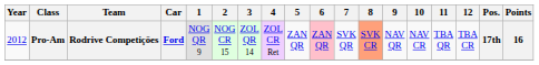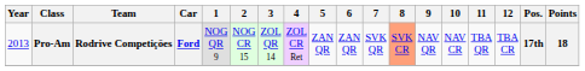 <table class="wikitable" border="1" style="text-align:center; font-size:90%;">
 <tr>
 <th>Year</th>
 <th>Class</th>
 <th>Team</th>
 <th>Car</th>
 <th>1</th>
 <th>2</th>
 <th>3</th>
 <th>4</th>
 <th>5</th>
 <th>6</th>
 <th>7</th>
 <th>8</th>
 <th>9</th>
 <th>10</th>
 <th>11</th>
 <th>12</th>
 <th>Pos.</th>
 <th>Points</th>
 </tr>
 <tr>
-<td><a href='#'>2012</a></td>
+<td><a href='#'>2013</a></td>
 <th>Pro-Am</th>
 <th>Rodrive Competiçöes</th>
 <th><a href='#'>Ford</a></th>
 <td style="background:#DFDFDF;"><a href='#'>NOG<br>QR</a><br><small>9<br></small></td>
 <td style="background:#DFFFDF;"><a href='#'>NOG<br>CR</a><br><small>15<br></small></td>
 <td style="background:#DFFFDF;"><a href='#'>ZOL<br>QR</a><br><small>14<br></small></td>
 <td style="background:#EFCFFF;"><a href='#'>ZOL<br>CR</a><br><small>Ret<br></small></td>
 <td><a href='#'>ZAN<br>QR</a></td>
-<td style="background: pink;"><a href='#'>ZAN<br>QR</a></td>
+<td><a href='#'>ZAN<br>QR</a></td>
 <td><a href='#'>SVK<br>QR</a></td>
 <td style="background: lightsalmon;"><a href='#'>SVK<br>CR</a></td>
 <td><a href='#'>NAV<br>QR</a></td>
 <td><a href='#'>NAV<br>CR</a></td>
 <td><a href='#'>TBA<br>QR</a></td>
 <td><a href='#'>TBA<br>CR</a></td>
 <th>17th</th>
-<th>16</th>
+<th>18</th>
 </tr>
 <tr>
 </tr>
 </table>
